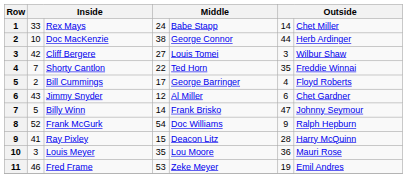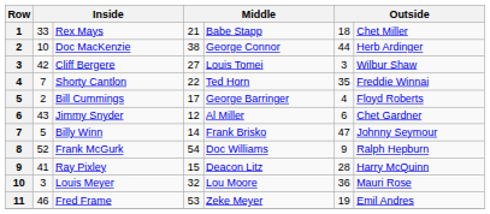 <table class="wikitable" style="font-size: 90%;">
 <tr>
 <th>Row</th>
 <th colspan=2 width="195">Inside</th>
 <th colspan=2 width="195">Middle</th>
 <th colspan=2 width="195">Outside</th>
 </tr>
 <tr>
 <th>1</th>
 <td align="center" width="20">33</td>
 <td>  <a href='#'>Rex Mays</a></td>
-<td align="center" width="20">24</td>
+<td align="center" width="20">21</td>
 <td>  <a href='#'>Babe Stapp</a></td>
-<td align="center" width="20">14</td>
+<td align="center" width="20">18</td>
 <td> <a href='#'>Chet Miller</a></td>
 </tr>
 <tr>
 <th>2</th>
 <td align="center" width="20">10</td>
 <td> <a href='#'>Doc MacKenzie</a></td>
 <td align="center" width="20">38</td>
 <td> <a href='#'>George Connor</a></td>
 <td align="center" width="20">44</td>
 <td> <a href='#'>Herb Ardinger</a></td>
 </tr>
 <tr>
 <th>3</th>
 <td align="center" width="20">42</td>
 <td> <a href='#'>Cliff Bergere</a></td>
 <td align="center" width="20">27</td>
 <td> <a href='#'>Louis Tomei</a></td>
 <td align="center" width="20">3</td>
 <td> <a href='#'>Wilbur Shaw</a></td>
 </tr>
 <tr>
 <th>4</th>
 <td align="center" width="20">7</td>
 <td> <a href='#'>Shorty Cantlon</a></td>
 <td align="center" width="20">22</td>
 <td> <a href='#'>Ted Horn</a></td>
 <td align="center" width="20">35</td>
 <td> <a href='#'>Freddie Winnai</a></td>
 </tr>
 <tr>
 <th>5</th>
 <td align="center" width="20">2</td>
 <td> <a href='#'>Bill Cummings</a> </td>
 <td align="center" width="20">17</td>
 <td> <a href='#'>George Barringer</a></td>
 <td align="center" width="20">4</td>
 <td> <a href='#'>Floyd Roberts</a></td>
 </tr>
 <tr>
 <th>6</th>
 <td align="center" width="20">43</td>
 <td> <a href='#'>Jimmy Snyder</a></td>
 <td align="center" width="20">12</td>
 <td> <a href='#'>Al Miller</a></td>
 <td align="center" width="20">6</td>
 <td> <a href='#'>Chet Gardner</a></td>
 </tr>
 <tr>
 <th>7</th>
 <td align="center" width="20">5</td>
 <td> <a href='#'>Billy Winn</a></td>
 <td align="center" width="20">14</td>
 <td> <a href='#'>Frank Brisko</a></td>
 <td align="center" width="20">47</td>
 <td> <a href='#'>Johnny Seymour</a></td>
 </tr>
 <tr>
 <th>8</th>
 <td align="center" width="20">52</td>
 <td> <a href='#'>Frank McGurk</a> </td>
 <td align="center" width="20">54</td>
 <td> <a href='#'>Doc Williams</a> </td>
 <td align="center" width="20">9</td>
 <td> <a href='#'>Ralph Hepburn</a></td>
 </tr>
 <tr>
 <th>9</th>
 <td align="center" width="20">41</td>
 <td> <a href='#'>Ray Pixley</a> </td>
 <td align="center" width="20">15</td>
 <td> <a href='#'>Deacon Litz</a></td>
 <td align="center" width="20">28</td>
 <td> <a href='#'>Harry McQuinn</a></td>
 </tr>
 <tr>
 <th>10</th>
 <td align="center" width="20">3</td>
 <td> <a href='#'>Louis Meyer</a> </td>
-<td align="center" width="20">35</td>
+<td align="center" width="20">32</td>
 <td> <a href='#'>Lou Moore</a></td>
 <td align="center" width="20">36</td>
 <td> <a href='#'>Mauri Rose</a></td>
 </tr>
 <tr>
 <th>11</th>
 <td align="center" width="20">46</td>
 <td> <a href='#'>Fred Frame</a> </td>
 <td align="center" width="20">53</td>
 <td> <a href='#'>Zeke Meyer</a></td>
 <td align="center" width="20">19</td>
 <td> <a href='#'>Emil Andres</a> </td>
 </tr>
 <tr>
 </tr>
 </table>
